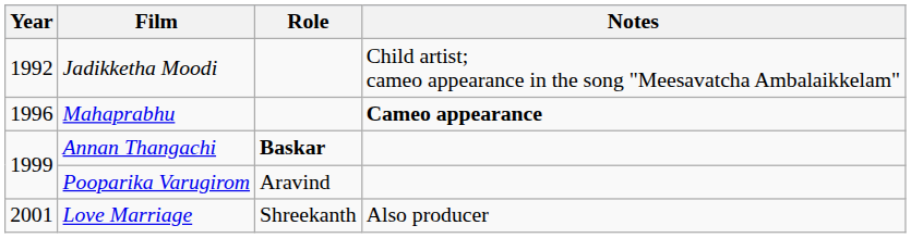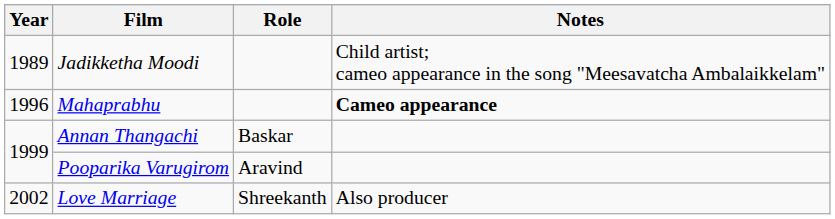 <table class="wikitable">
 <tr style="background:#B0C4DE; text-align:center;">
 <th scope="col">Year</th>
 <th scope="col">Film</th>
 <th scope="col">Role</th>
 <th class="unsortable" scope="col">Notes</th>
 </tr>
 <tr>
-<td>1992</td>
+<td>1989</td>
 <td><em>Jadikketha Moodi</em></td>
 <td></td>
 <td>Child artist;<br> cameo appearance in the song "Meesavatcha Ambalaikkelam"</td>
 </tr>
 <tr>
 <td>1996</td>
 <td><em><a href='#'>Mahaprabhu</a></em></td>
 <td></td>
 <td><strong>Cameo appearance</strong></td>
 </tr>
 <tr>
 <td rowspan="2">1999</td>
 <td><em><a href='#'>Annan Thangachi</a></em></td>
-<td><strong>Baskar</strong></td>
+<td>Baskar</td>
 <td></td>
 </tr>
 <tr>
 <td><em><a href='#'>Pooparika Varugirom</a></em></td>
 <td>Aravind</td>
 <td></td>
 </tr>
 <tr>
-<td>2001</td>
+<td>2002</td>
 <td><em><a href='#'>Love Marriage</a></em></td>
 <td>Shreekanth</td>
 <td>Also producer</td>
 </tr>
 </table>
